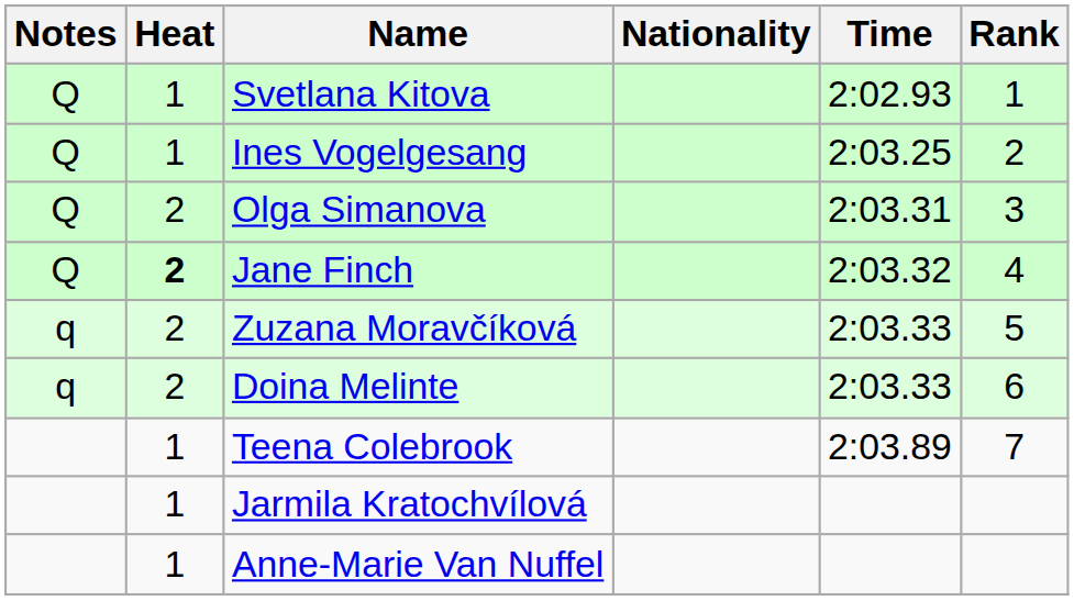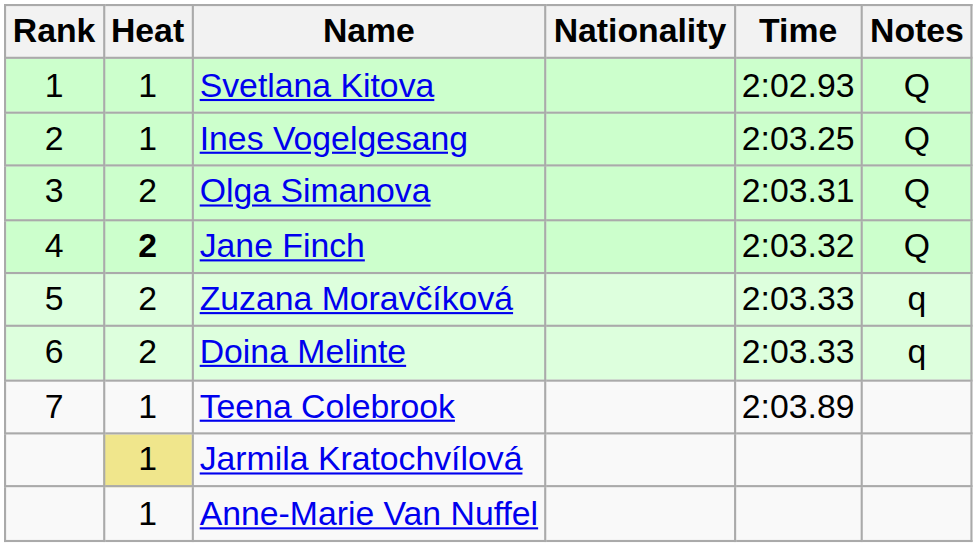 <table class="wikitable sortable" style="text-align:center">
 <tr>
-<th>Notes</th>
+<th>Rank</th>
 <th>Heat</th>
 <th>Name</th>
 <th>Nationality</th>
 <th>Time</th>
-<th>Rank</th>
+<th>Notes</th>
 </tr>
 <tr bgcolor=ccffcc>
-<td>Q</td>
+<td>1</td>
 <td>1</td>
 <td align="left"><a href='#'>Svetlana Kitova</a></td>
 <td align=left></td>
 <td>2:02.93</td>
-<td>1</td>
+<td>Q</td>
 </tr>
 <tr bgcolor=ccffcc>
-<td>Q</td>
+<td>2</td>
 <td>1</td>
 <td align="left"><a href='#'>Ines Vogelgesang</a></td>
 <td align=left></td>
 <td>2:03.25</td>
-<td>2</td>
+<td>Q</td>
 </tr>
 <tr bgcolor=ccffcc>
-<td>Q</td>
+<td>3</td>
 <td>2</td>
 <td align="left"><a href='#'>Olga Simanova</a></td>
 <td align=left></td>
 <td>2:03.31</td>
-<td>3</td>
+<td>Q</td>
 </tr>
 <tr bgcolor=ccffcc>
-<td>Q</td>
+<td>4</td>
 <td><strong>2</strong></td>
 <td align="left"><a href='#'>Jane Finch</a></td>
 <td align=left></td>
 <td>2:03.32</td>
-<td>4</td>
+<td>Q</td>
 </tr>
 <tr bgcolor=ddffdd>
-<td>q</td>
+<td>5</td>
 <td>2</td>
 <td align="left"><a href='#'>Zuzana Moravčíková</a></td>
 <td align=left></td>
 <td>2:03.33</td>
-<td>5</td>
+<td>q</td>
 </tr>
 <tr bgcolor=ddffdd>
-<td>q</td>
+<td>6</td>
 <td>2</td>
 <td align="left"><a href='#'>Doina Melinte</a></td>
 <td align=left></td>
 <td>2:03.33</td>
-<td>6</td>
+<td>q</td>
 </tr>
 <tr>
-<td></td>
+<td>7</td>
 <td>1</td>
 <td align="left"><a href='#'>Teena Colebrook</a></td>
 <td align=left></td>
 <td>2:03.89</td>
-<td>7</td>
+<td></td>
 </tr>
 <tr>
 <td></td>
-<td>1</td>
+<td style="background: khaki;">1</td>
 <td align="left"><a href='#'>Jarmila Kratochvílová</a></td>
 <td align=left></td>
 <td></td>
 <td></td>
 </tr>
 <tr>
 <td></td>
 <td>1</td>
 <td align="left"><a href='#'>Anne-Marie Van Nuffel</a></td>
 <td align=left></td>
 <td></td>
 <td></td>
 </tr>
 </table>
